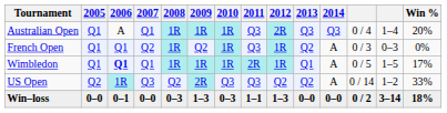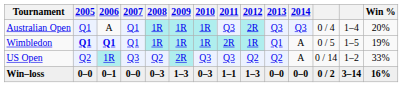 <table class="wikitable" style="text-align:center;">
 <tr>
 <th>Tournament</th>
 <th><a href='#'>2005</a></th>
 <th><a href='#'>2006</a></th>
 <th><a href='#'>2007</a></th>
 <th><a href='#'>2008</a></th>
 <th><a href='#'>2009</a></th>
 <th><a href='#'>2010</a></th>
 <th><a href='#'>2011</a></th>
 <th><a href='#'>2012</a></th>
 <th><a href='#'>2013</a></th>
 <th><a href='#'>2014</a></th>
 <th></th>
 <th></th>
 <th>Win %</th>
 </tr>
 <tr>
 <td style="text-align:left;"><a href='#'>Australian Open</a></td>
 <td style="background:#ecf2ff;"><a href='#'>Q1</a></td>
 <td>A</td>
 <td style="background:#ecf2ff;"><a href='#'>Q1</a></td>
 <td style="background:#afeeee;"><a href='#'>1R</a></td>
 <td style="background:#afeeee;"><a href='#'>1R</a></td>
 <td style="background:#afeeee;"><a href='#'>1R</a></td>
 <td style="background:#ecf2ff;"><a href='#'>Q3</a></td>
 <td style="background:#afeeee;"><a href='#'>2R</a></td>
 <td style="background:#ecf2ff;"><a href='#'>Q3</a></td>
 <td style="background:#ecf2ff;"><a href='#'>Q3</a></td>
 <td>0 / 4</td>
 <td>1–4</td>
 <td>20%</td>
 </tr>
 <tr>
-<td style="text-align:left;"><a href='#'>French Open</a></td>
-<td style="background:#ecf2ff;"><a href='#'>Q1</a></td>
-<td style="background:#ecf2ff;"><a href='#'>Q1</a></td>
-<td style="background:#ecf2ff;"><a href='#'>Q2</a></td>
-<td style="background:#afeeee;"><a href='#'>1R</a></td>
-<td style="background:#ecf2ff;"><a href='#'>Q2</a></td>
-<td style="background:#afeeee;"><a href='#'>1R</a></td>
-<td style="background:#ecf2ff;"><a href='#'>Q3</a></td>
-<td style="background:#afeeee;"><a href='#'>1R</a></td>
-<td style="background:#ecf2ff;"><a href='#'>Q2</a></td>
-<td>A</td>
-<td>0 / 3</td>
-<td>0–3</td>
-<td>0%</td>
-</tr>
-<tr>
 <td style="text-align:left;"><a href='#'>Wimbledon</a></td>
-<td style="background:#ecf2ff;"><a href='#'>Q1</a></td>
+<td style="background:#ecf2ff;"><strong><a href='#'>Q1</a></strong></td>
 <td style="background:#ecf2ff;"><strong><a href='#'>Q1</a></strong></td>
 <td style="background:#ecf2ff;"><a href='#'>Q1</a></td>
 <td style="background:#afeeee;"><a href='#'>1R</a></td>
 <td style="background:#afeeee;"><a href='#'>1R</a></td>
 <td style="background:#afeeee;"><a href='#'>1R</a></td>
 <td style="background:#afeeee;"><a href='#'>2R</a></td>
 <td style="background:#afeeee;"><a href='#'>1R</a></td>
 <td style="background:#ecf2ff;"><a href='#'>Q1</a></td>
 <td>A</td>
 <td>0 / 5</td>
 <td>1–5</td>
-<td>17%</td>
+<td>19%</td>
 </tr>
 <tr>
 <td style="text-align:left;"><a href='#'>US Open</a></td>
 <td style="background:#ecf2ff;"><a href='#'>Q2</a></td>
 <td style="background:#afeeee;"><a href='#'>1R</a></td>
 <td style="background:#ecf2ff;"><a href='#'>Q3</a></td>
 <td style="background:#ecf2ff;"><a href='#'>Q2</a></td>
 <td style="background:#afeeee;"><a href='#'>2R</a></td>
 <td style="background:#ecf2ff;"><a href='#'>Q3</a></td>
 <td style="background:#ecf2ff;"><a href='#'>Q3</a></td>
 <td style="background:#ecf2ff;"><a href='#'>Q2</a></td>
 <td style="background:#ecf2ff;"><a href='#'>Q2</a></td>
 <td>A</td>
 <td>0 / 14</td>
 <td>1–2</td>
 <td>33%</td>
 </tr>
 <tr style="font-weight:bold; background:#efefef;">
 <td style="text-align:left;">Win–loss</td>
 <td>0–0</td>
 <td>0–1</td>
 <td>0–0</td>
 <td>0–3</td>
 <td>1–3</td>
 <td>0–3</td>
 <td>1–1</td>
 <td>1–3</td>
 <td>0–0</td>
 <td>0–0</td>
 <td>0 / 2</td>
 <td>3–14</td>
-<td>18%</td>
+<td>16%</td>
 </tr>
 </table>
